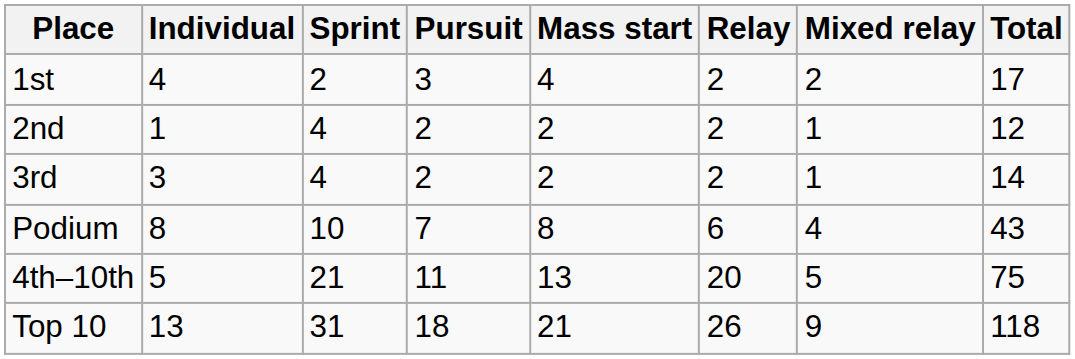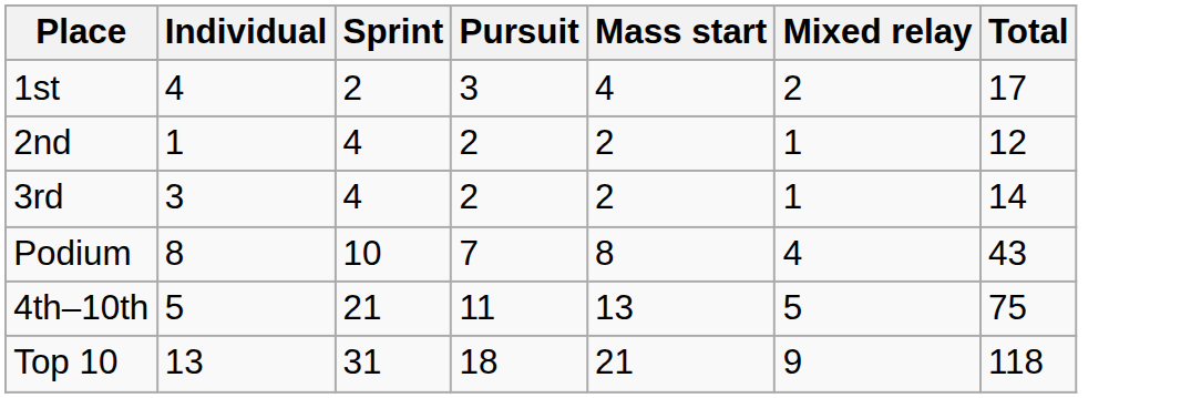 <table class="wikitable">
 <tr align=left bgcolor=#DDDDDD>
 <th>Place</th>
 <th>Individual</th>
 <th>Sprint</th>
 <th>Pursuit</th>
 <th>Mass start</th>
-<th>Relay</th>
 <th>Mixed relay</th>
 <th>Total</th>
 </tr>
 <tr>
 <td>1st</td>
 <td>4</td>
 <td>2</td>
 <td>3</td>
 <td>4</td>
 <td>2</td>
-<td>2</td>
 <td>17</td>
 </tr>
 <tr>
 <td>2nd</td>
 <td>1</td>
 <td>4</td>
-<td>2</td>
 <td>2</td>
 <td>2</td>
 <td>1</td>
 <td>12</td>
 </tr>
 <tr>
 <td>3rd</td>
 <td>3</td>
 <td>4</td>
 <td>2</td>
 <td>2</td>
-<td>2</td>
 <td>1</td>
 <td>14</td>
 </tr>
 <tr>
 <td>Podium</td>
 <td>8</td>
 <td>10</td>
 <td>7</td>
 <td>8</td>
-<td>6</td>
 <td>4</td>
 <td>43</td>
 </tr>
 <tr>
 <td>4th–10th</td>
 <td>5</td>
 <td>21</td>
 <td>11</td>
 <td>13</td>
-<td>20</td>
 <td>5</td>
 <td>75</td>
 </tr>
 <tr>
 <td>Top 10</td>
 <td>13</td>
 <td>31</td>
 <td>18</td>
 <td>21</td>
-<td>26</td>
 <td>9</td>
 <td>118</td>
 </tr>
 </table>
